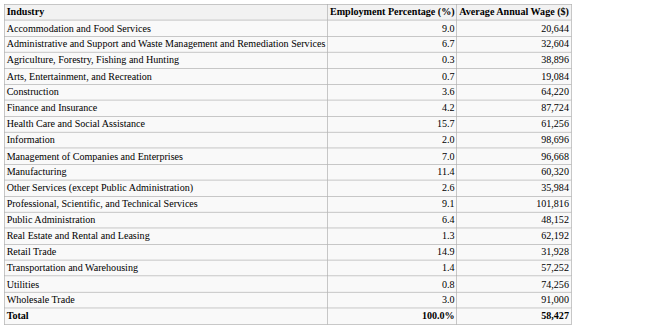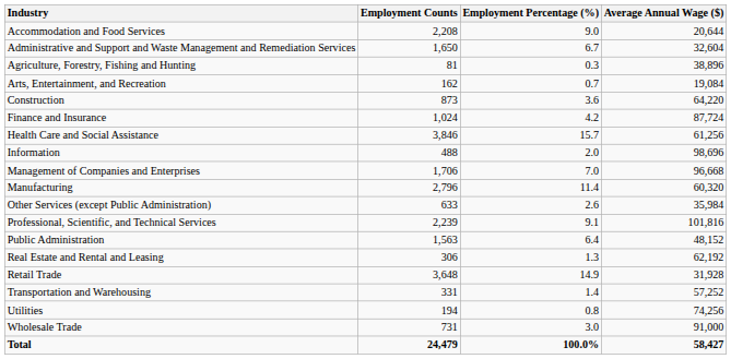 <table class="wikitable sortable">
 <tr>
 <th style="text-align:left;">Industry</th>
+<th style="text-align:right;">Employment Counts</th>
 <th style="text-align:right;">Employment Percentage (%)</th>
 <th style="text-align:right;">Average Annual Wage ($)</th>
 </tr>
 <tr>
 <td style="text-align:left;">Accommodation and Food Services</td>
+<td style="text-align:right;">2,208</td>
 <td style="text-align:right;">9.0</td>
 <td style="text-align:right;">20,644</td>
 </tr>
 <tr>
 <td style="text-align:left;">Administrative and Support and Waste Management and Remediation Services</td>
+<td style="text-align:right;">1,650</td>
 <td style="text-align:right;">6.7</td>
 <td style="text-align:right;">32,604</td>
 </tr>
 <tr>
 <td style="text-align:left;">Agriculture, Forestry, Fishing and Hunting</td>
+<td style="text-align:right;">81</td>
 <td style="text-align:right;">0.3</td>
 <td style="text-align:right;">38,896</td>
 </tr>
 <tr>
 <td style="text-align:left;">Arts, Entertainment, and Recreation</td>
+<td style="text-align:right;">162</td>
 <td style="text-align:right;">0.7</td>
 <td style="text-align:right;">19,084</td>
 </tr>
 <tr>
 <td style="text-align:left;">Construction</td>
+<td style="text-align:right;">873</td>
 <td style="text-align:right;">3.6</td>
 <td style="text-align:right;">64,220</td>
 </tr>
 <tr>
 <td style="text-align:left;">Finance and Insurance</td>
+<td style="text-align:right;">1,024</td>
 <td style="text-align:right;">4.2</td>
 <td style="text-align:right;">87,724</td>
 </tr>
 <tr>
 <td style="text-align:left;">Health Care and Social Assistance</td>
+<td style="text-align:right;">3,846</td>
 <td style="text-align:right;">15.7</td>
 <td style="text-align:right;">61,256</td>
 </tr>
 <tr>
 <td style="text-align:left;">Information</td>
+<td style="text-align:right;">488</td>
 <td style="text-align:right;">2.0</td>
 <td style="text-align:right;">98,696</td>
 </tr>
 <tr>
 <td style="text-align:left;">Management of Companies and Enterprises</td>
+<td style="text-align:right;">1,706</td>
 <td style="text-align:right;">7.0</td>
 <td style="text-align:right;">96,668</td>
 </tr>
 <tr>
 <td style="text-align:left;">Manufacturing</td>
+<td style="text-align:right;">2,796</td>
 <td style="text-align:right;">11.4</td>
 <td style="text-align:right;">60,320</td>
 </tr>
 <tr>
 <td style="text-align:left;">Other Services (except Public Administration)</td>
+<td style="text-align:right;">633</td>
 <td style="text-align:right;">2.6</td>
 <td style="text-align:right;">35,984</td>
 </tr>
 <tr>
 <td style="text-align:left;">Professional, Scientific, and Technical Services</td>
+<td style="text-align:right;">2,239</td>
 <td style="text-align:right;">9.1</td>
 <td style="text-align:right;">101,816</td>
 </tr>
 <tr>
 <td style="text-align:left;">Public Administration</td>
+<td style="text-align:right;">1,563</td>
 <td style="text-align:right;">6.4</td>
 <td style="text-align:right;">48,152</td>
 </tr>
 <tr>
 <td style="text-align:left;">Real Estate and Rental and Leasing</td>
+<td style="text-align:right;">306</td>
 <td style="text-align:right;">1.3</td>
 <td style="text-align:right;">62,192</td>
 </tr>
 <tr>
 <td style="text-align:left;">Retail Trade</td>
+<td style="text-align:right;">3,648</td>
 <td style="text-align:right;">14.9</td>
 <td style="text-align:right;">31,928</td>
 </tr>
 <tr>
 <td style="text-align:left;">Transportation and Warehousing</td>
+<td style="text-align:right;">331</td>
 <td style="text-align:right;">1.4</td>
 <td style="text-align:right;">57,252</td>
 </tr>
 <tr>
 <td style="text-align:left;">Utilities</td>
+<td style="text-align:right;">194</td>
 <td style="text-align:right;">0.8</td>
 <td style="text-align:right;">74,256</td>
 </tr>
 <tr>
 <td style="text-align:left;">Wholesale Trade</td>
+<td style="text-align:right;">731</td>
 <td style="text-align:right;">3.0</td>
 <td style="text-align:right;">91,000</td>
 </tr>
 <tr>
 <td style="text-align:left; font-weight:bold;"><strong>Total</strong></td>
+<td style="text-align:right; font-weight:bold;"><strong>24,479</strong></td>
 <td style="text-align:right; font-weight:bold;"><strong>100.0%</strong></td>
 <td style="text-align:right; font-weight:bold;"><strong>58,427</strong></td>
 </tr>
 </table>
